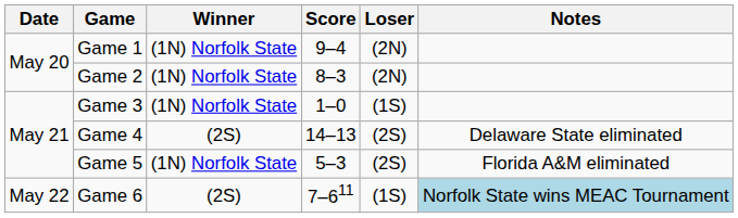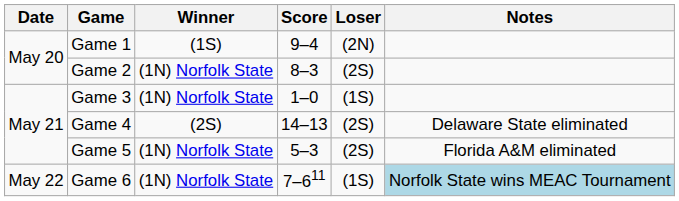 <table class="wikitable">
 <tr>
 <th>Date</th>
 <th>Game</th>
 <th>Winner</th>
 <th>Score</th>
 <th>Loser</th>
 <th>Notes</th>
 </tr>
 <tr align=center>
 <td rowspan=2>May 20</td>
 <td>Game 1</td>
-<td>(1N) <a href='#'>Norfolk State</a></td>
+<td>(1S) </td>
 <td>9–4</td>
 <td>(2N) </td>
 <td></td>
 </tr>
 <tr align=center>
 <td>Game 2</td>
 <td>(1N) <a href='#'>Norfolk State</a></td>
 <td>8–3</td>
-<td>(2N) </td>
+<td>(2S) </td>
 <td></td>
 </tr>
 <tr align=center>
 <td rowspan=3>May 21</td>
 <td>Game 3</td>
 <td>(1N) <a href='#'>Norfolk State</a></td>
 <td>1–0</td>
 <td>(1S) </td>
 <td></td>
 </tr>
 <tr align=center>
 <td>Game 4</td>
 <td>(2S) </td>
 <td>14–13</td>
 <td>(2S) </td>
 <td>Delaware State eliminated</td>
 </tr>
 <tr align=center>
 <td>Game 5</td>
 <td>(1N) <a href='#'>Norfolk State</a></td>
 <td>5–3</td>
 <td>(2S) </td>
 <td>Florida A&M eliminated</td>
 </tr>
 <tr align=center>
 <td>May 22</td>
 <td>Game 6</td>
-<td>(2S) </td>
+<td>(1N) <a href='#'>Norfolk State</a></td>
 <td>7–6<sup>11</sup></td>
 <td>(1S) </td>
 <td style="background: lightblue;">Norfolk State wins MEAC Tournament</td>
 </tr>
 </table>
